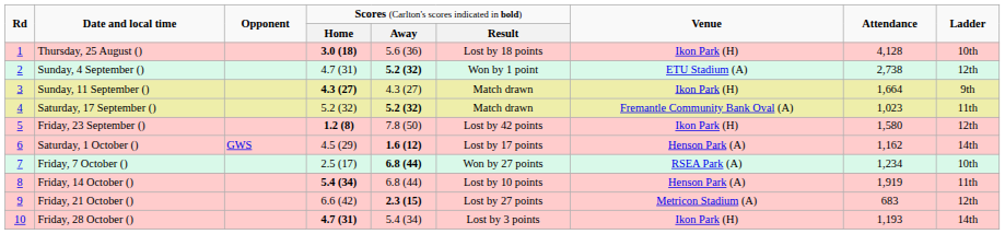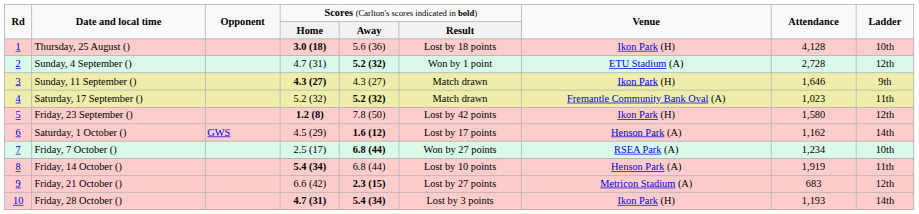 <table class="wikitable" style="font-size:90%; text-align:center; width: 100%; margin-left: auto; margin-right: auto;">
 <tr>
 <td rowspan=2><strong>Rd</strong></td>
 <td rowspan=2><strong>Date and local time</strong></td>
 <td rowspan=2><strong>Opponent</strong></td>
 <td colspan=3><strong>Scores</strong> <small>(Carlton's scores indicated in <strong>bold</strong>)</small></td>
 <td rowspan=2><strong>Venue</strong></td>
 <td rowspan=2><strong>Attendance</strong></td>
 <td rowspan=2><strong>Ladder</strong></td>
 </tr>
 <tr>
 <th>Home</th>
 <th>Away</th>
 <th>Result</th>
 </tr>
 <tr style="background:#fcc;">
 <td><a href='#'>1</a></td>
 <td align=left>Thursday, 25 August ()</td>
 <td align=left></td>
 <td><strong>3.0 (18)</strong></td>
 <td>5.6 (36)</td>
 <td>Lost by 18 points</td>
 <td><a href='#'>Ikon Park</a> (H)</td>
 <td>4,128</td>
 <td>10th</td>
 </tr>
 <tr style="background:#d9f9e9;">
 <td><a href='#'>2</a></td>
 <td align=left>Sunday, 4 September ()</td>
 <td align=left></td>
 <td>4.7 (31)</td>
 <td><strong>5.2 (32)</strong></td>
 <td>Won by 1 point</td>
 <td><a href='#'>ETU Stadium</a> (A)</td>
-<td>2,738</td>
+<td>2,728</td>
 <td>12th</td>
 </tr>
 <tr style="background:#eea;">
 <td><a href='#'>3</a></td>
 <td align=left>Sunday, 11 September ()</td>
 <td align=left></td>
 <td><strong>4.3 (27)</strong></td>
 <td>4.3 (27)</td>
 <td>Match drawn</td>
 <td><a href='#'>Ikon Park</a> (H)</td>
-<td>1,664</td>
+<td>1,646</td>
 <td>9th</td>
 </tr>
 <tr style="background:#eea;">
 <td><a href='#'>4</a></td>
 <td align=left>Saturday, 17 September ()</td>
 <td align=left></td>
 <td>5.2 (32)</td>
 <td><strong>5.2 (32)</strong></td>
 <td>Match drawn</td>
 <td><a href='#'>Fremantle Community Bank Oval</a> (A)</td>
 <td>1,023</td>
 <td>11th</td>
 </tr>
 <tr style="background:#fcc;">
 <td><a href='#'>5</a></td>
 <td align=left>Friday, 23 September ()</td>
 <td align=left></td>
 <td><strong>1.2 (8)</strong></td>
 <td>7.8 (50)</td>
 <td>Lost by 42 points</td>
 <td><a href='#'>Ikon Park</a> (H)</td>
 <td>1,580</td>
 <td>12th</td>
 </tr>
 <tr style="background:#fcc;">
 <td><a href='#'>6</a></td>
 <td align=left>Saturday, 1 October ()</td>
 <td align=left><a href='#'>GWS</a></td>
 <td>4.5 (29)</td>
 <td><strong>1.6 (12)</strong></td>
 <td>Lost by 17 points</td>
 <td><a href='#'>Henson Park</a> (A)</td>
 <td>1,162</td>
 <td>14th</td>
 </tr>
 <tr style="background:#d9f9e9;">
 <td><a href='#'>7</a></td>
 <td align=left>Friday, 7 October ()</td>
 <td align=left></td>
 <td>2.5 (17)</td>
 <td><strong>6.8 (44)</strong></td>
 <td>Won by 27 points</td>
 <td><a href='#'>RSEA Park</a> (A)</td>
 <td>1,234</td>
 <td>10th</td>
 </tr>
 <tr style="background:#fcc;">
 <td><a href='#'>8</a></td>
 <td align=left>Friday, 14 October ()</td>
 <td align=left></td>
 <td><strong>5.4 (34)</strong></td>
 <td>6.8 (44)</td>
 <td>Lost by 10 points</td>
 <td><a href='#'>Henson Park</a> (A)</td>
 <td>1,919</td>
 <td>11th</td>
 </tr>
 <tr style="background:#fcc;">
 <td><a href='#'>9</a></td>
 <td align=left>Friday, 21 October ()</td>
 <td align=left></td>
 <td>6.6 (42)</td>
 <td><strong>2.3 (15)</strong></td>
 <td>Lost by 27 points</td>
 <td><a href='#'>Metricon Stadium</a> (A)</td>
 <td>683</td>
 <td>12th</td>
 </tr>
 <tr style="background:#fcc;">
 <td><a href='#'>10</a></td>
 <td align=left>Friday, 28 October ()</td>
 <td align=left></td>
 <td><strong>4.7 (31)</strong></td>
-<td>5.4 (34)</td>
+<td><strong>5.4 (34)</strong></td>
 <td>Lost by 3 points</td>
 <td><a href='#'>Ikon Park</a> (H)</td>
 <td>1,193</td>
 <td>14th</td>
 </tr>
 </table>
